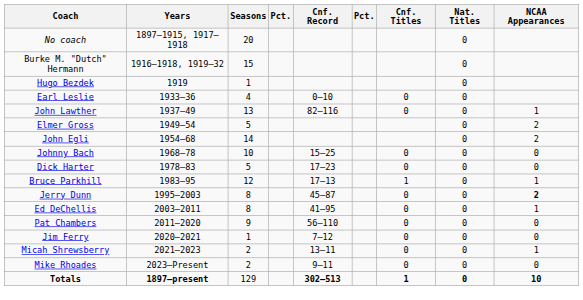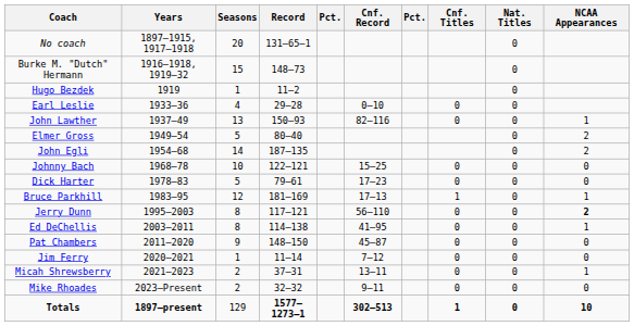 <table class=wikitable style="text-align: center;">
 <tr>
 <th>Coach</th>
 <th>Years</th>
 <th>Seasons</th>
+<th>Record</th>
 <th>Pct.</th>
 <th>Cnf. Record</th>
 <th>Pct.</th>
 <th>Cnf. Titles</th>
 <th>Nat. Titles</th>
 <th>NCAA Appearances</th>
 </tr>
 <tr>
 <td><em>No coach</em></td>
 <td>1897–1915, 1917–1918</td>
 <td>20</td>
+<td>131–65–1</td>
 <td></td>
 <td></td>
 <td></td>
 <td></td>
 <td>0</td>
 <td></td>
 </tr>
 <tr>
 <td>Burke M. "Dutch" Hermann</td>
 <td>1916–1918, 1919–32</td>
 <td>15</td>
+<td>148–73</td>
 <td></td>
 <td></td>
 <td></td>
 <td></td>
 <td>0</td>
 <td></td>
 </tr>
 <tr>
 <td><a href='#'>Hugo Bezdek</a></td>
 <td>1919</td>
 <td>1</td>
+<td>11–2</td>
 <td></td>
 <td></td>
 <td></td>
 <td></td>
 <td>0</td>
 <td></td>
 </tr>
 <tr>
 <td><a href='#'>Earl Leslie</a></td>
 <td>1933–36</td>
 <td>4</td>
+<td>29–28</td>
 <td></td>
 <td>0–10</td>
 <td></td>
 <td>0</td>
 <td>0</td>
 <td></td>
 </tr>
 <tr>
 <td><a href='#'>John Lawther</a></td>
 <td>1937–49</td>
 <td>13</td>
+<td>150–93</td>
 <td></td>
 <td>82–116</td>
 <td></td>
 <td>0</td>
 <td>0</td>
 <td>1</td>
 </tr>
 <tr>
 <td><a href='#'>Elmer Gross</a></td>
 <td>1949–54</td>
 <td>5</td>
+<td>80–40</td>
 <td></td>
 <td></td>
 <td></td>
 <td></td>
 <td>0</td>
 <td>2</td>
 </tr>
 <tr>
 <td><a href='#'>John Egli</a></td>
 <td>1954–68</td>
 <td>14</td>
+<td>187–135</td>
 <td></td>
 <td></td>
 <td></td>
 <td></td>
 <td>0</td>
 <td>2</td>
 </tr>
 <tr>
 <td><a href='#'>Johnny Bach</a></td>
 <td>1968–78</td>
 <td>10</td>
+<td>122–121</td>
 <td></td>
 <td>15–25</td>
 <td></td>
 <td>0</td>
 <td>0</td>
 <td>0</td>
 </tr>
 <tr>
 <td><a href='#'>Dick Harter</a></td>
 <td>1978–83</td>
 <td>5</td>
+<td>79–61</td>
 <td></td>
 <td>17–23</td>
 <td></td>
 <td>0</td>
 <td>0</td>
 <td>0</td>
 </tr>
 <tr>
 <td><a href='#'>Bruce Parkhill</a></td>
 <td>1983–95</td>
 <td>12</td>
+<td>181–169</td>
 <td></td>
 <td>17–13</td>
 <td></td>
 <td>1</td>
 <td>0</td>
 <td>1</td>
 </tr>
 <tr>
 <td><a href='#'>Jerry Dunn</a></td>
 <td>1995–2003</td>
 <td>8</td>
+<td>117–121</td>
 <td></td>
-<td>45–87</td>
+<td>56–110</td>
 <td></td>
 <td>0</td>
 <td>0</td>
 <td><strong>2</strong></td>
 </tr>
 <tr>
 <td><a href='#'>Ed DeChellis</a></td>
 <td>2003–2011</td>
 <td>8</td>
+<td>114–138</td>
 <td></td>
 <td>41–95</td>
 <td></td>
 <td>0</td>
 <td>0</td>
 <td>1</td>
 </tr>
 <tr>
 <td><a href='#'>Pat Chambers</a></td>
 <td>2011–2020</td>
 <td>9</td>
+<td>148–150</td>
 <td></td>
-<td>56–110</td>
+<td>45–87</td>
 <td></td>
 <td>0</td>
 <td>0</td>
 <td>0</td>
 </tr>
 <tr>
 <td><a href='#'>Jim Ferry</a></td>
 <td>2020–2021</td>
 <td>1</td>
+<td>11–14</td>
 <td></td>
 <td>7–12</td>
 <td></td>
 <td>0</td>
 <td>0</td>
 <td>0</td>
 </tr>
 <tr>
 <td><a href='#'>Micah Shrewsberry</a></td>
 <td>2021–2023</td>
 <td>2</td>
+<td>37–31</td>
 <td></td>
 <td>13–11</td>
 <td></td>
 <td>0</td>
 <td>0</td>
 <td>1</td>
 </tr>
 <tr>
 <td><a href='#'>Mike Rhoades</a></td>
 <td>2023–Present</td>
 <td>2</td>
+<td>32–32</td>
 <td></td>
 <td>9–11</td>
 <td></td>
 <td>0</td>
 <td>0</td>
 <td>0</td>
 </tr>
 <tr>
 <td><strong>Totals</strong></td>
 <td><strong>1897–present</strong></td>
 <td>129</td>
+<td><strong>1577–1273–1</strong></td>
 <td><strong></strong></td>
 <td><strong>302–513</strong></td>
 <td><strong></strong></td>
 <td><strong>1</strong></td>
 <td><strong>0</strong></td>
 <td><strong>10</strong></td>
 </tr>
 </table>
